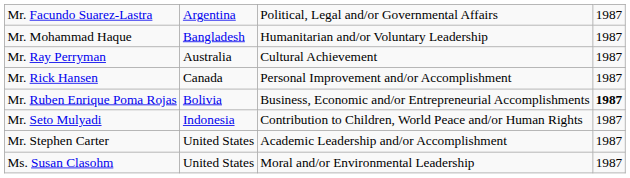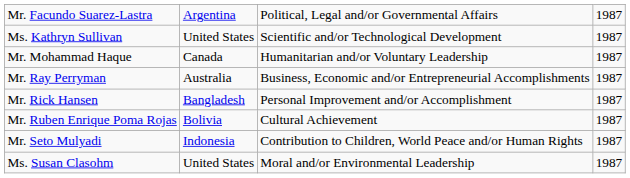 <table class="wikitable">
 <tr>
 <td>Mr. <a href='#'>Facundo Suarez-Lastra</a></td>
 <td><a href='#'>Argentina</a></td>
 <td>Political, Legal and/or Governmental Affairs</td>
 <td style="text-align:right;">1987</td>
 </tr>
 <tr>
+<td>Ms. <a href='#'>Kathryn Sullivan</a></td>
+<td>United States</td>
+<td>Scientific and/or Technological Development</td>
+<td style="text-align:right;">1987</td>
+</tr>
+<tr>
 <td>Mr. Mohammad Haque</td>
-<td><a href='#'>Bangladesh</a></td>
+<td>Canada</td>
 <td>Humanitarian and/or Voluntary Leadership</td>
 <td style="text-align:right;">1987</td>
 </tr>
 <tr>
 <td>Mr. <a href='#'>Ray Perryman</a></td>
 <td>Australia</td>
-<td>Cultural Achievement</td>
+<td>Business, Economic and/or Entrepreneurial Accomplishments</td>
 <td style="text-align:right;">1987</td>
 </tr>
 <tr>
 <td>Mr. <a href='#'>Rick Hansen</a></td>
-<td>Canada</td>
+<td><a href='#'>Bangladesh</a></td>
 <td>Personal Improvement and/or Accomplishment</td>
 <td style="text-align:right;">1987</td>
 </tr>
 <tr>
 <td>Mr. <a href='#'>Ruben Enrique Poma Rojas</a></td>
 <td><a href='#'>Bolivia</a></td>
-<td>Business, Economic and/or Entrepreneurial Accomplishments</td>
-<td style="text-align:right;"><strong>1987</strong></td>
+<td>Cultural Achievement</td>
+<td style="text-align:right;">1987</td>
 </tr>
 <tr>
 <td>Mr. <a href='#'>Seto Mulyadi</a></td>
 <td><a href='#'>Indonesia</a></td>
 <td>Contribution to Children, World Peace and/or Human Rights</td>
-<td style="text-align:right;">1987</td>
-</tr>
-<tr>
-<td>Mr. Stephen Carter</td>
-<td>United States</td>
-<td>Academic Leadership and/or Accomplishment</td>
 <td style="text-align:right;">1987</td>
 </tr>
 <tr>
 <td>Ms. <a href='#'>Susan Clasohm</a></td>
 <td>United States</td>
 <td>Moral and/or Environmental Leadership</td>
 <td style="text-align:right;">1987</td>
 </tr>
 </table>
